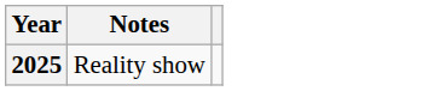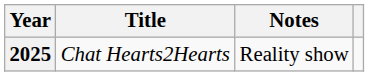 <table class="wikitable plainrowheaders">
 <tr>
 <th scope="col">Year</th>
+<th scope="col">Title</th>
 <th scope="col" class="unsortable">Notes</th>
 <th scope="col" class="unsortable"></th>
 </tr>
 <tr>
 <th scope="row">2025</th>
+<td><em>Chat Hearts2Hearts</em></td>
 <td>Reality show</td>
 <td style="text-align:center"></td>
 </tr>
 </table>
